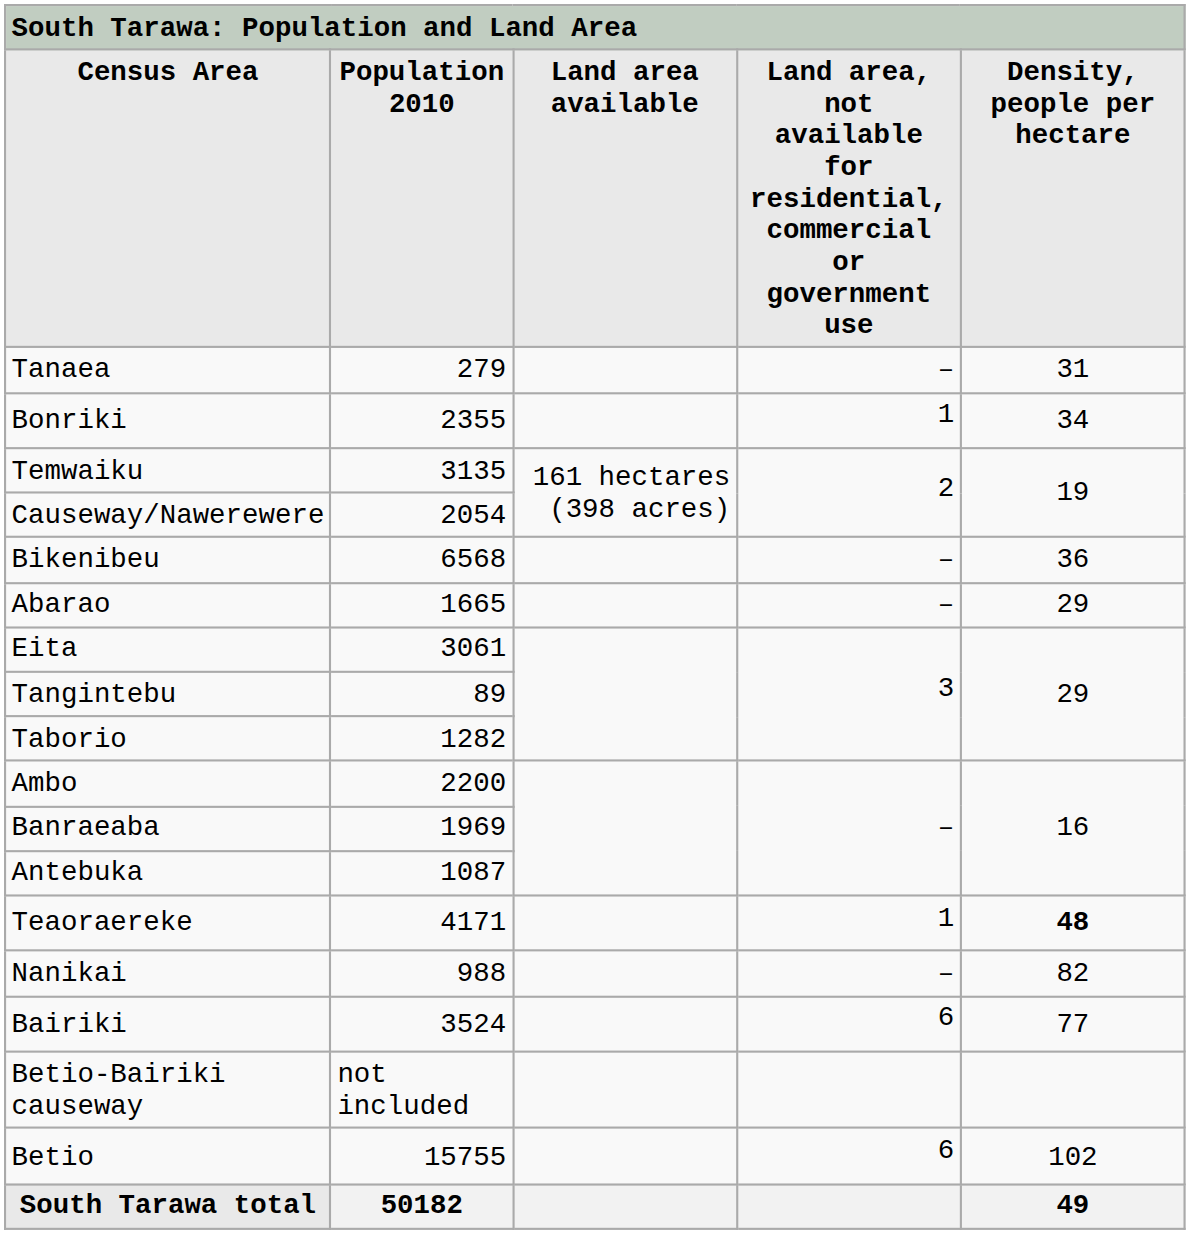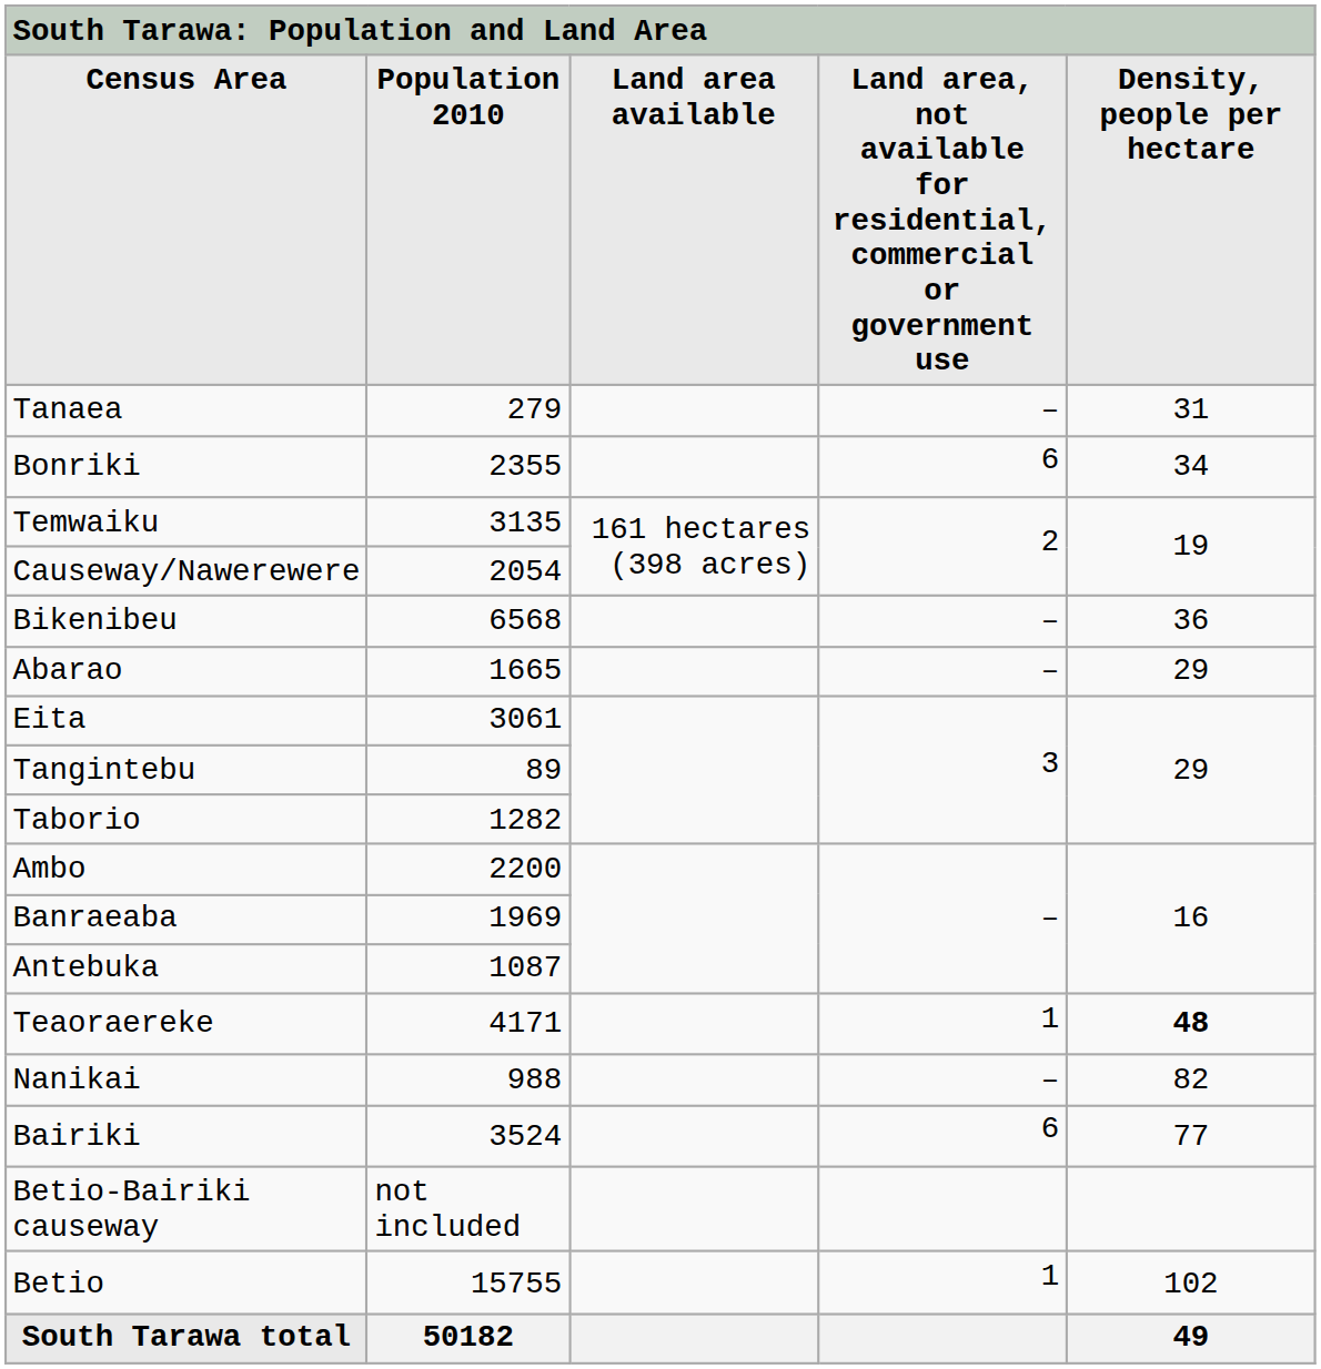 <table class="wikitable">
 <tr>
 <td colspan=5 style="background-color:#C1CDC1"><strong>South Tarawa: Population and Land Area</strong></td>
 </tr>
 <tr>
 <th style="background-color:#E9E9E9" align=left valign=top width=100>Census Area</th>
 <th style="background-color:#E9E9E9" align=right valign=top width=80>Population 2010</th>
 <th style="background-color:#E9E9E9" align=right valign=top width=100>Land area available</th>
 <th style="background-color:#E9E9E9" align=right valign=top width=100>Land area, not available for residential, commercial or government use</th>
 <th style="background-color:#E9E9E9" align=right valign=top width=100>Density, people per hectare</th>
 </tr>
 <tr>
 <td>Tanaea</td>
 <td align=right>279</td>
 <td align=right></td>
 <td align=right>–</td>
 <td align=center>31</td>
 </tr>
 <tr>
 <td>Bonriki</td>
 <td align=right>2355</td>
 <td align=right></td>
-<td align=right><sup><big>1</big></sup></td>
+<td align=right><sup><big>6</big></sup></td>
 <td align=center>34</td>
 </tr>
 <tr>
 <td>Temwaiku</td>
 <td align=right>3135</td>
 <td align=right rowspan=2>161 hectares (398 acres)</td>
 <td align=right rowspan=2><sup><big>2</big></sup></td>
 <td align=center rowspan=2>19</td>
 </tr>
 <tr>
 <td>Causeway/Nawerewere</td>
 <td align=right>2054</td>
 </tr>
 <tr>
 <td>Bikenibeu</td>
 <td align=right>6568</td>
 <td align=right></td>
 <td align=right>–</td>
 <td align=center>36</td>
 </tr>
 <tr>
 <td>Abarao</td>
 <td align=right>1665</td>
 <td align=right></td>
 <td align=right>–</td>
 <td align=center>29</td>
 </tr>
 <tr>
 <td>Eita</td>
 <td align=right>3061</td>
 <td align=right rowspan=3></td>
 <td align=right rowspan=3><sup><big>3</big></sup></td>
 <td align=center rowspan=3>29</td>
 </tr>
 <tr>
 <td>Tangintebu</td>
 <td align=right>89</td>
 </tr>
 <tr>
 <td>Taborio</td>
 <td align=right>1282</td>
 </tr>
 <tr>
 <td>Ambo</td>
 <td align=right>2200</td>
 <td align=right rowspan=3></td>
 <td align=right rowspan=3>–</td>
 <td align=center rowspan=3>16</td>
 </tr>
 <tr>
 <td>Banraeaba</td>
 <td align=right>1969</td>
 </tr>
 <tr>
 <td>Antebuka</td>
 <td align=right>1087</td>
 </tr>
 <tr>
 <td>Teaoraereke</td>
 <td align=right>4171</td>
 <td align=right></td>
 <td align=right><sup><big>1</big></sup></td>
 <td align=center><strong>48</strong></td>
 </tr>
 <tr>
 <td>Nanikai</td>
 <td align=right>988</td>
 <td align=right></td>
 <td align=right>–</td>
 <td align=center>82</td>
 </tr>
 <tr>
 <td>Bairiki</td>
 <td align=right>3524</td>
 <td align=right></td>
 <td align=right><sup><big>6</big></sup></td>
 <td align=center>77</td>
 </tr>
 <tr>
 <td>Betio-Bairiki causeway</td>
 <td>not included</td>
 <td></td>
 <td></td>
 <td></td>
 </tr>
 <tr>
 <td>Betio</td>
 <td align=right>15755</td>
 <td align=right></td>
-<td align=right><sup><big>6</big></sup></td>
+<td align=right><sup><big>1</big></sup></td>
 <td align=center>102</td>
 </tr>
 <tr>
 <th style="background-color:#E9E9E9">South Tarawa total</th>
 <th align=right>50182</th>
 <th align=right></th>
 <th align=right></th>
 <th align=center>49</th>
 </tr>
 </table>
